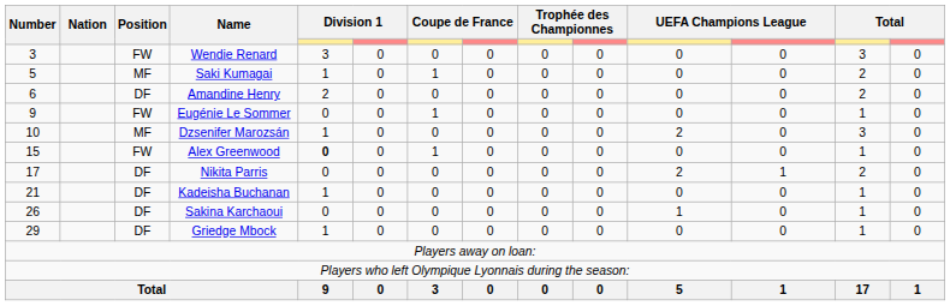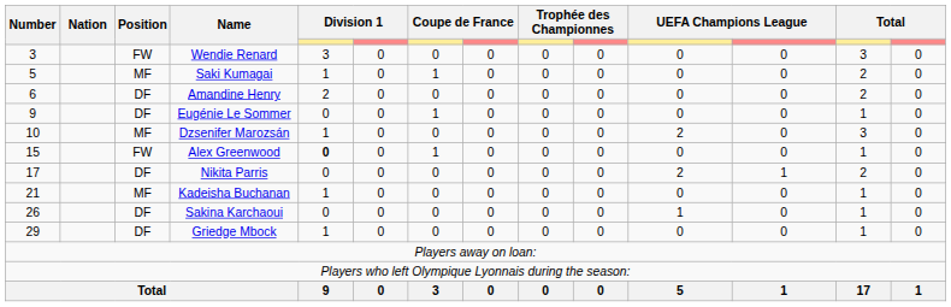 <table class="wikitable" style="font-size: 95%; text-align: center;">
 <tr>
 <th rowspan=2 width=60>Number</th>
 <th rowspan=2 width=60>Nation</th>
 <th rowspan=2 width=60>Position</th>
 <th rowspan=2 width=150>Name</th>
 <th colspan=2>Division 1</th>
 <th colspan=2>Coupe de France</th>
 <th colspan=2>Trophée des Championnes</th>
 <th colspan=2>UEFA Champions League</th>
 <th colspan=2>Total</th>
 </tr>
 <tr>
 <th style="width:60px; background:#fe9;"></th>
 <th style="width:60px; background:#ff8888;"></th>
 <th style="width:60px; background:#fe9;"></th>
 <th style="width:60px; background:#ff8888;"></th>
 <th style="width:60px; background:#fe9;"></th>
 <th style="width:60px; background:#ff8888;"></th>
 <th style="width:120px; background:#fe9;"></th>
 <th style="width:120px; background:#ff8888;"></th>
 <th style="width:60px; background:#fe9;"></th>
 <th style="width:60px; background:#ff8888;"></th>
 </tr>
 <tr>
 <td>3</td>
 <td></td>
 <td>FW</td>
 <td><a href='#'>Wendie Renard</a></td>
 <td>3</td>
 <td>0</td>
 <td>0</td>
 <td>0</td>
 <td>0</td>
 <td>0</td>
 <td>0</td>
 <td>0</td>
 <td>3</td>
 <td>0</td>
 </tr>
 <tr>
 <td>5</td>
 <td></td>
 <td>MF</td>
 <td><a href='#'>Saki Kumagai</a></td>
 <td>1</td>
 <td>0</td>
 <td>1</td>
 <td>0</td>
 <td>0</td>
 <td>0</td>
 <td>0</td>
 <td>0</td>
 <td>2</td>
 <td>0</td>
 </tr>
 <tr>
 <td>6</td>
 <td></td>
 <td>DF</td>
 <td><a href='#'>Amandine Henry</a></td>
 <td>2</td>
 <td>0</td>
 <td>0</td>
 <td>0</td>
 <td>0</td>
 <td>0</td>
 <td>0</td>
 <td>0</td>
 <td>2</td>
 <td>0</td>
 </tr>
 <tr>
 <td>9</td>
 <td></td>
-<td>FW</td>
+<td>DF</td>
 <td><a href='#'>Eugénie Le Sommer</a></td>
 <td>0</td>
 <td>0</td>
 <td>1</td>
 <td>0</td>
 <td>0</td>
 <td>0</td>
 <td>0</td>
 <td>0</td>
 <td>1</td>
 <td>0</td>
 </tr>
 <tr>
 <td>10</td>
 <td></td>
 <td>MF</td>
 <td><a href='#'>Dzsenifer Marozsán</a></td>
 <td>1</td>
 <td>0</td>
 <td>0</td>
 <td>0</td>
 <td>0</td>
 <td>0</td>
 <td>2</td>
 <td>0</td>
 <td>3</td>
 <td>0</td>
 </tr>
 <tr>
 <td>15</td>
 <td></td>
 <td>FW</td>
 <td><a href='#'>Alex Greenwood</a></td>
 <td><strong>0</strong></td>
 <td>0</td>
 <td>1</td>
 <td>0</td>
 <td>0</td>
 <td>0</td>
 <td>0</td>
 <td>0</td>
 <td>1</td>
 <td>0</td>
 </tr>
 <tr>
 <td>17</td>
 <td></td>
 <td>DF</td>
 <td><a href='#'>Nikita Parris</a></td>
 <td>0</td>
 <td>0</td>
 <td>0</td>
 <td>0</td>
 <td>0</td>
 <td>0</td>
 <td>2</td>
 <td>1</td>
 <td>2</td>
 <td>0</td>
 </tr>
 <tr>
 <td>21</td>
 <td></td>
-<td>DF</td>
+<td>MF</td>
 <td><a href='#'>Kadeisha Buchanan</a></td>
 <td>1</td>
 <td>0</td>
 <td>0</td>
 <td>0</td>
 <td>0</td>
 <td>0</td>
 <td>0</td>
 <td>0</td>
 <td>1</td>
 <td>0</td>
 </tr>
 <tr>
 <td>26</td>
 <td></td>
 <td>DF</td>
 <td><a href='#'>Sakina Karchaoui</a></td>
 <td>0</td>
 <td>0</td>
 <td>0</td>
 <td>0</td>
 <td>0</td>
 <td>0</td>
 <td>1</td>
 <td>0</td>
 <td>1</td>
 <td>0</td>
 </tr>
 <tr>
 <td>29</td>
 <td></td>
 <td>DF</td>
 <td><a href='#'>Griedge Mbock</a></td>
 <td>1</td>
 <td>0</td>
 <td>0</td>
 <td>0</td>
 <td>0</td>
 <td>0</td>
 <td>0</td>
 <td>0</td>
 <td>1</td>
 <td>0</td>
 </tr>
 <tr>
 <td colspan="15"><em>Players away on loan:</em></td>
 </tr>
 <tr>
 <td colspan="15"><em>Players who left Olympique Lyonnais during the season:</em></td>
 </tr>
 <tr>
 <th colspan=4>Total</th>
 <th>9</th>
 <th>0</th>
 <th>3</th>
 <th>0</th>
 <th>0</th>
 <th>0</th>
 <th>5</th>
 <th>1</th>
 <th>17</th>
 <th>1</th>
 </tr>
 </table>
